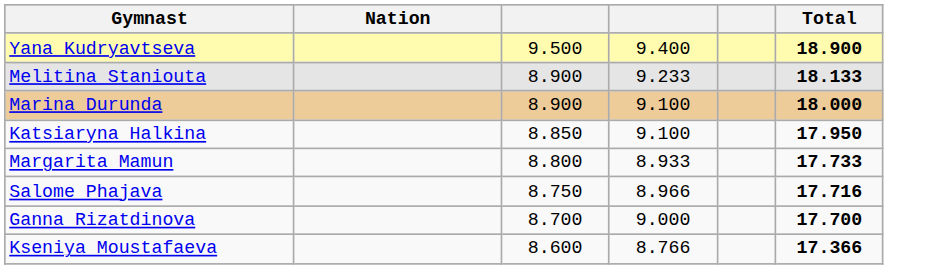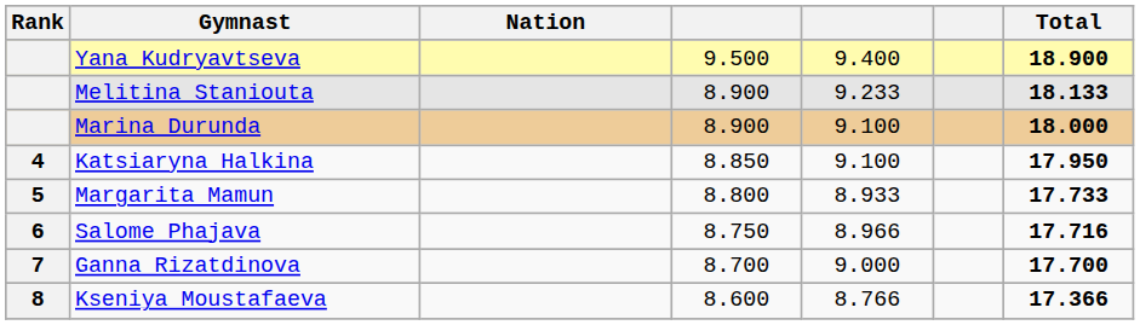 <table class="wikitable sortable" style="text-align:center; font-size:85%">
 <tr>
+<th scope="col" style="width:20px;">Rank</th>
 <th ! scope="col" style="width:170px;">Gymnast</th>
 <th ! scope="col" style="width:120px;">Nation</th>
 <th ! scope="col" style="width:60px;"></th>
 <th ! scope="col" style="width:60px;"></th>
 <th ! scope="col" style="width:30px;"></th>
 <th ! scope="col" style="width:60px;">Total</th>
 </tr>
 <tr bgcolor=fffcaf>
+<th scope=row></th>
 <td align=left><a href='#'>Yana Kudryavtseva</a></td>
 <td style="text-align:left;"></td>
 <td>9.500</td>
 <td>9.400</td>
 <td></td>
 <td><strong>18.900</strong></td>
 </tr>
 <tr bgcolor=e5e5e5>
+<th scope=row></th>
 <td align=left><a href='#'>Melitina Staniouta</a></td>
 <td style="text-align:left;"></td>
 <td>8.900</td>
 <td>9.233</td>
 <td></td>
 <td><strong>18.133</strong></td>
 </tr>
 <tr bgcolor=eecc99>
+<th scope=row></th>
 <td align=left><a href='#'>Marina Durunda</a></td>
 <td style="text-align:left;"></td>
 <td>8.900</td>
 <td>9.100</td>
 <td></td>
 <td><strong>18.000</strong></td>
 </tr>
 <tr>
+<th scope=row>4</th>
 <td align=left><a href='#'>Katsiaryna Halkina</a></td>
 <td style="text-align:left;"></td>
 <td>8.850</td>
 <td>9.100</td>
 <td></td>
 <td><strong>17.950</strong></td>
 </tr>
 <tr>
+<th scope=row>5</th>
 <td align=left><a href='#'>Margarita Mamun</a></td>
 <td style="text-align:left;"></td>
 <td>8.800</td>
 <td>8.933</td>
 <td></td>
 <td><strong>17.733</strong></td>
 </tr>
 <tr>
+<th scope=row>6</th>
 <td align=left><a href='#'>Salome Phajava</a></td>
 <td style="text-align:left;"></td>
 <td>8.750</td>
 <td>8.966</td>
 <td></td>
 <td><strong>17.716</strong></td>
 </tr>
 <tr>
+<th scope=row>7</th>
 <td align=left><a href='#'>Ganna Rizatdinova</a></td>
 <td style="text-align:left;"></td>
 <td>8.700</td>
 <td>9.000</td>
 <td></td>
 <td><strong>17.700</strong></td>
 </tr>
 <tr>
+<th scope=row>8</th>
 <td align=left><a href='#'>Kseniya Moustafaeva</a></td>
 <td style="text-align:left;"></td>
 <td>8.600</td>
 <td>8.766</td>
 <td></td>
 <td><strong>17.366</strong></td>
 </tr>
 </table>
